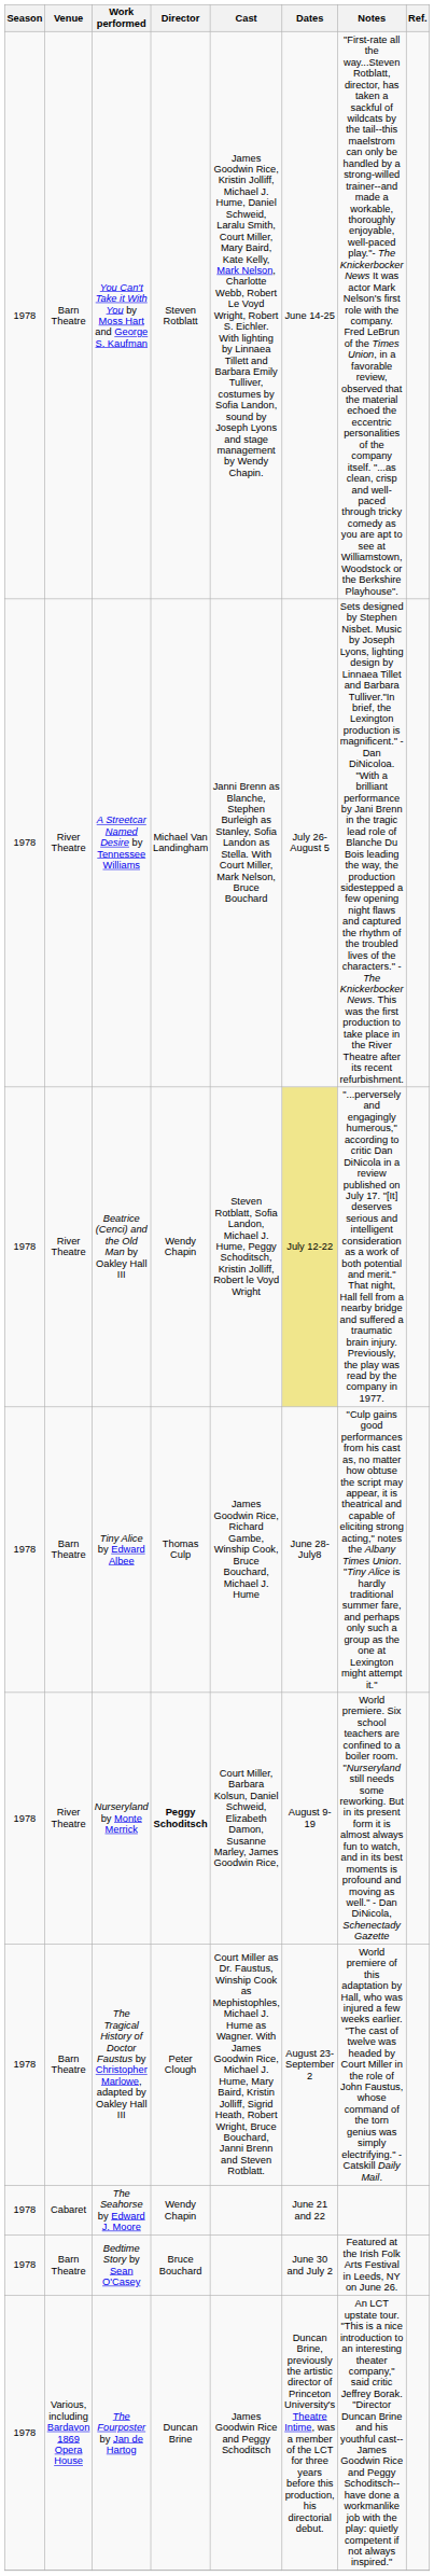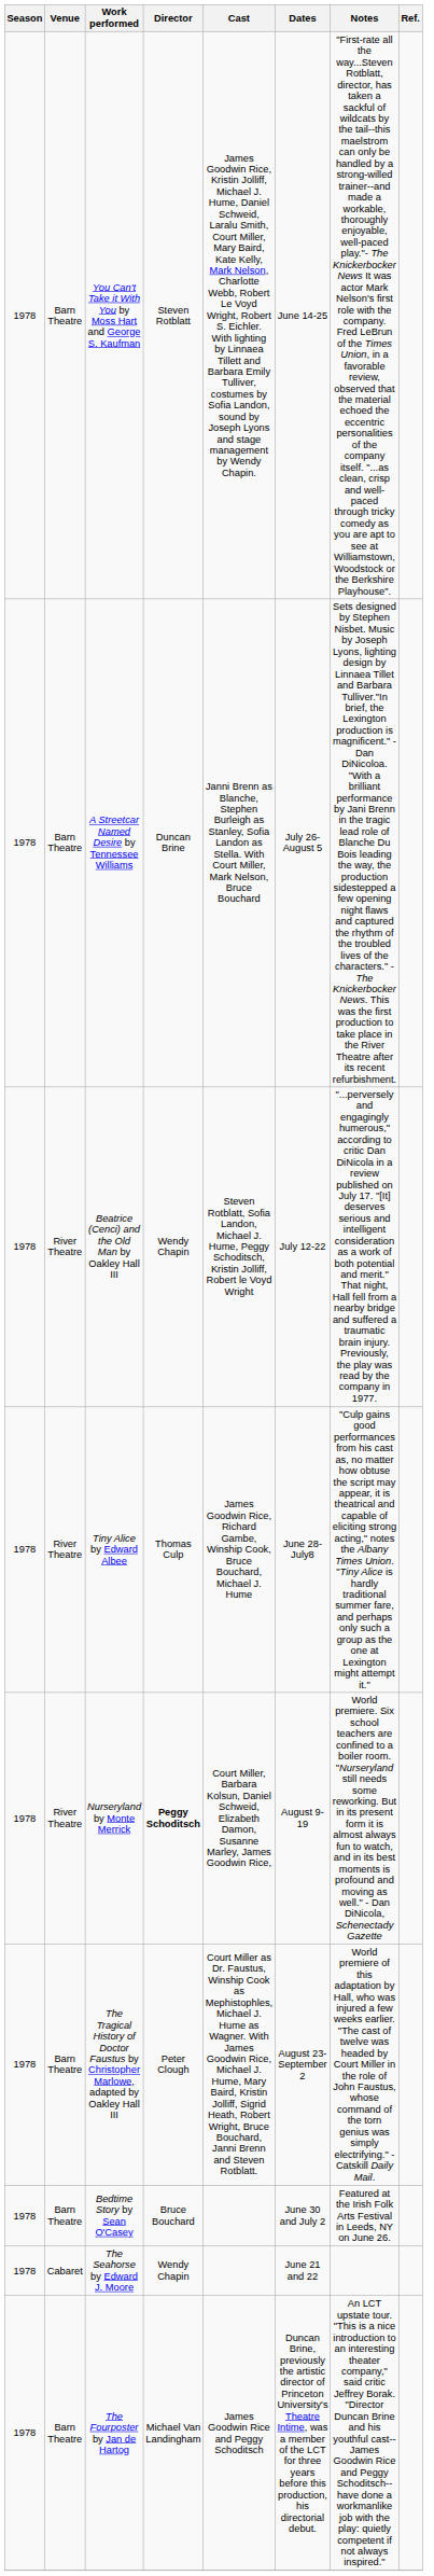 <table class="wikitable mw-collapsible"class="wikitable mw-collapsible" style="text-align:center;">
 <tr>
 <th width="44">Season</th>
 <th width="44">Venue</th>
 <th width="44">Work performed</th>
 <th width="154">Director</th>
 <th width="363" class="unsortable">Cast</th>
 <th width="363" class="unsortable">Dates</th>
 <th width="363" class="unsortable">Notes</th>
 <th width="33" class="unsortable">Ref.</th>
 </tr>
 <tr>
 <td rowspan="1">1978</td>
 <td>Barn Theatre</td>
 <td><em><a href='#'>You Can't Take it With You</a></em> by <a href='#'>Moss Hart</a> and <a href='#'>George S. Kaufman</a></td>
 <td>Steven Rotblatt</td>
 <td>James Goodwin Rice, Kristin Jolliff, Michael J. Hume, Daniel Schweid, Laralu Smith, Court Miller, Mary Baird, Kate Kelly, <a href='#'>Mark Nelson</a>, Charlotte Webb, Robert Le Voyd Wright, Robert S. Eichler. With lighting by Linnaea Tillett and Barbara Emily Tulliver, costumes by Sofia Landon, sound by Joseph Lyons and stage management by Wendy Chapin.</td>
 <td>June 14-25</td>
 <td>"First-rate all the way...Steven Rotblatt, director, has taken a sackful of wildcats by the tail--this maelstrom can only be handled by a strong-willed trainer--and made a workable, thoroughly enjoyable, well-paced play."- <em>The Knickerbocker News</em> It was actor Mark Nelson's first role with the company. Fred LeBrun of the <em>Times Union</em>, in a favorable review, observed that the material echoed the eccentric personalities of the company itself. "...as clean, crisp and well-paced through tricky comedy as you are apt to see at Williamstown, Woodstock or the Berkshire Playhouse".</td>
 <td></td>
 </tr>
 <tr>
 <td rowspan="1">1978</td>
-<td>River Theatre</td>
+<td>Barn Theatre</td>
 <td><em><a href='#'>A Streetcar Named Desire</a></em> by <a href='#'>Tennessee Williams</a></td>
-<td>Michael Van Landingham</td>
+<td>Duncan Brine</td>
 <td>Janni Brenn as Blanche, Stephen Burleigh as Stanley, Sofia Landon as Stella. With Court Miller, Mark Nelson, Bruce Bouchard</td>
 <td>July 26-August 5</td>
 <td>Sets designed by Stephen Nisbet. Music by Joseph Lyons, lighting design by Linnaea Tillet and Barbara Tulliver."In brief, the Lexington production is magnificent." - Dan DiNicoloa. "With a brilliant performance by Jani Brenn in the tragic lead role of Blanche Du Bois leading the way, the production sidestepped a few opening night flaws and captured the rhythm of the troubled lives of the characters." - <em>The Knickerbocker News</em>. This was the first production to take place in the River Theatre after its recent refurbishment.</td>
 <td></td>
 </tr>
 <tr>
 <td rowspan="1">1978</td>
 <td>River Theatre</td>
 <td><em>Beatrice (Cenci) and the Old Man</em> by Oakley Hall III</td>
 <td>Wendy Chapin</td>
 <td>Steven Rotblatt, Sofia Landon, Michael J. Hume, Peggy Schoditsch, Kristin Jolliff, Robert le Voyd Wright</td>
-<td style="background: khaki;">July 12-22</td>
+<td>July 12-22</td>
 <td>"...perversely and engagingly humerous," according to critic Dan DiNicola in a review published on July 17. "[It] deserves serious and intelligent consideration as a work of both potential and merit." That night, Hall fell from a nearby bridge and suffered a traumatic brain injury. Previously, the play was read by the company in 1977.</td>
 <td></td>
 </tr>
 <tr>
 <td rowspan="1">1978</td>
-<td>Barn Theatre</td>
+<td>River Theatre</td>
 <td><em>Tiny Alice</em> by <a href='#'>Edward Albee</a></td>
 <td>Thomas Culp</td>
 <td>James Goodwin Rice, Richard Gambe, Winship Cook, Bruce Bouchard, Michael J. Hume</td>
 <td>June 28-July8</td>
 <td>"Culp gains good performances from his cast as, no matter how obtuse the script may appear, it is theatrical and capable of eliciting strong acting," notes the <em>Albany Times Union</em>. "<em>Tiny Alice</em> is hardly traditional summer fare, and perhaps only such a group as the one at Lexington might attempt it."</td>
 <td></td>
 </tr>
 <tr>
 <td rowspan="1">1978</td>
 <td>River Theatre</td>
 <td><em>Nurseryland</em> by <a href='#'>Monte Merrick</a></td>
 <td><strong>Peggy Schoditsch</strong></td>
 <td>Court Miller, Barbara Kolsun, Daniel Schweid, Elizabeth Damon, Susanne Marley, James Goodwin Rice,</td>
 <td>August 9-19</td>
 <td>World premiere. Six school teachers are confined to a boiler room. "<em>Nurseryland</em> still needs some reworking. But in its present form it is almost always fun to watch, and in its best moments is profound and moving as well." - Dan DiNicola, <em>Schenectady Gazette</em></td>
 <td></td>
 </tr>
 <tr>
 <td rowspan="1">1978</td>
 <td>Barn Theatre</td>
 <td><em>The Tragical History of Doctor Faustus</em> by <a href='#'>Christopher Marlowe</a>, adapted by Oakley Hall III</td>
 <td>Peter Clough</td>
 <td>Court Miller as Dr. Faustus, Winship Cook as Mephistophles, Michael J. Hume as Wagner. With James Goodwin Rice, Michael J. Hume, Mary Baird, Kristin Jolliff, Sigrid Heath, Robert Wright, Bruce Bouchard, Janni Brenn and Steven Rotblatt.</td>
 <td>August 23-September 2</td>
 <td>World premiere of this adaptation by Hall, who was injured a few weeks earlier. "The cast of twelve was headed by Court Miller in the role of John Faustus, whose command of the torn genius was simply electrifying." - Catskill <em>Daily Mail</em>.</td>
 <td></td>
 </tr>
 <tr>
 <td rowspan="1">1978</td>
+<td>Barn Theatre</td>
+<td><em>Bedtime Story</em> by <a href='#'>Sean O'Casey</a></td>
+<td>Bruce Bouchard</td>
+<td></td>
+<td>June 30 and July 2</td>
+<td>Featured at the Irish Folk Arts Festival in Leeds, NY on June 26.</td>
+<td></td>
+</tr>
+<tr>
+<td rowspan="1">1978</td>
 <td>Cabaret</td>
 <td><em>The Seahorse</em> by <a href='#'>Edward J. Moore</a></td>
 <td>Wendy Chapin</td>
 <td></td>
 <td>June 21 and 22</td>
 <td></td>
 <td></td>
 </tr>
 <tr>
 <td rowspan="1">1978</td>
 <td>Barn Theatre</td>
-<td><em>Bedtime Story</em> by <a href='#'>Sean O'Casey</a></td>
-<td>Bruce Bouchard</td>
-<td></td>
-<td>June 30 and July 2</td>
-<td>Featured at the Irish Folk Arts Festival in Leeds, NY on June 26.</td>
-<td></td>
-</tr>
-<tr>
-<td rowspan="1">1978</td>
-<td>Various, including <a href='#'>Bardavon 1869 Opera House</a></td>
 <td><em><a href='#'>The Fourposter</a></em> by <a href='#'>Jan de Hartog</a></td>
-<td>Duncan Brine</td>
+<td>Michael Van Landingham</td>
 <td>James Goodwin Rice and Peggy Schoditsch</td>
 <td>Duncan Brine, previously the artistic director of Princeton University's <a href='#'>Theatre Intime</a>, was a member of the LCT for three years before this production, his directorial debut.</td>
 <td>An LCT upstate tour. "This is a nice introduction to an interesting theater company," said critic Jeffrey Borak. "Director Duncan Brine and his youthful cast--James Goodwin Rice and Peggy Schoditsch--have done a workmanlike job with the play: quietly competent if not always inspired."</td>
 <td></td>
 </tr>
 <tr>
 </tr>
 </table>
